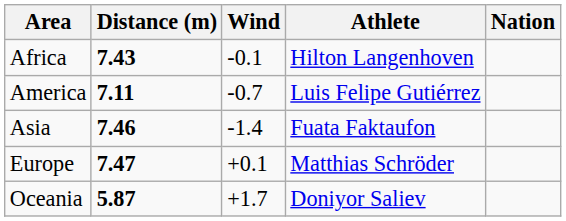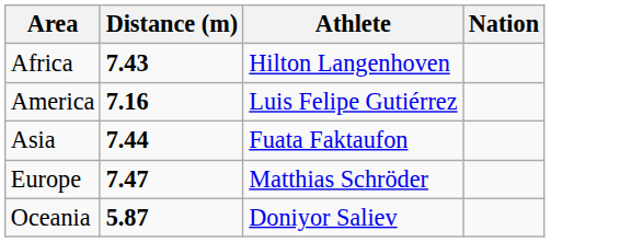 <table class="wikitable">
 <tr>
 <th>Area</th>
 <th>Distance (m)</th>
-<th>Wind</th>
 <th>Athlete</th>
 <th>Nation</th>
 </tr>
 <tr>
 <td>Africa</td>
 <td><strong>7.43</strong> </td>
-<td>-0.1</td>
 <td><a href='#'>Hilton Langenhoven</a></td>
 <td></td>
 </tr>
 <tr>
 <td>America</td>
-<td><strong>7.11</strong></td>
-<td>-0.7</td>
+<td><strong>7.16</strong></td>
 <td><a href='#'>Luis Felipe Gutiérrez</a></td>
 <td></td>
 </tr>
 <tr>
 <td>Asia</td>
-<td><strong>7.46</strong></td>
-<td>-1.4</td>
+<td><strong>7.44</strong></td>
 <td><a href='#'>Fuata Faktaufon</a></td>
 <td></td>
 </tr>
 <tr>
 <td>Europe</td>
 <td><strong>7.47</strong> </td>
-<td>+0.1</td>
 <td><a href='#'>Matthias Schröder</a></td>
 <td></td>
 </tr>
 <tr>
 <td>Oceania</td>
 <td><strong>5.87</strong></td>
-<td>+1.7</td>
 <td><a href='#'>Doniyor Saliev</a></td>
 <td></td>
 </tr>
 </table>
